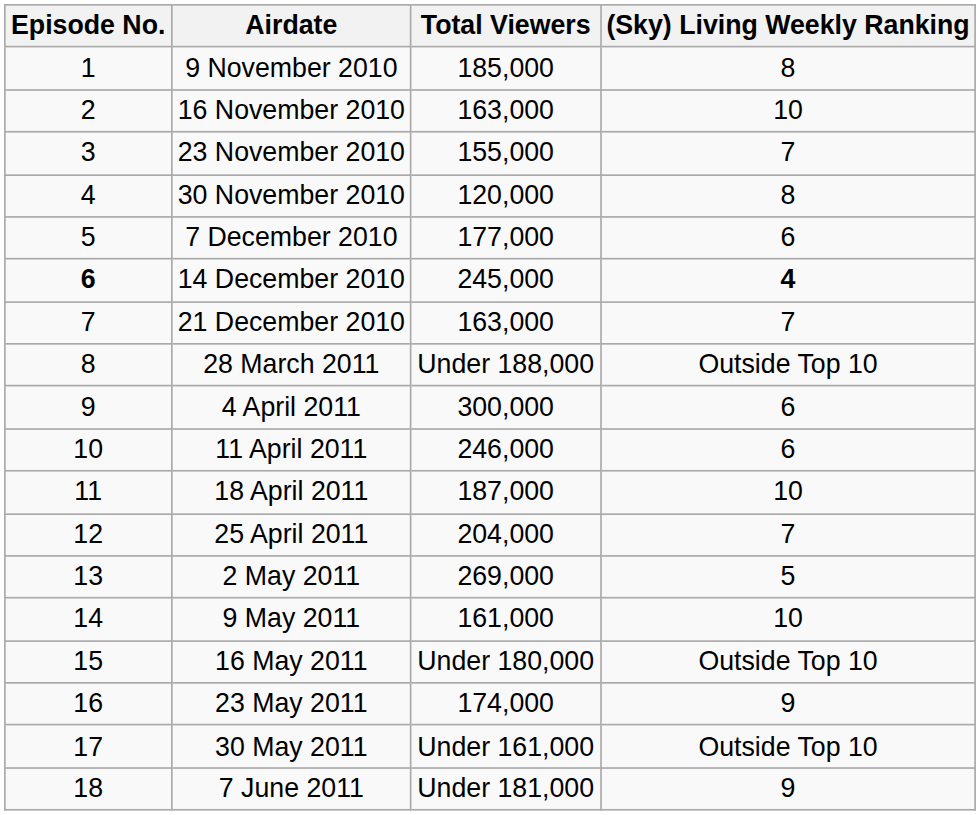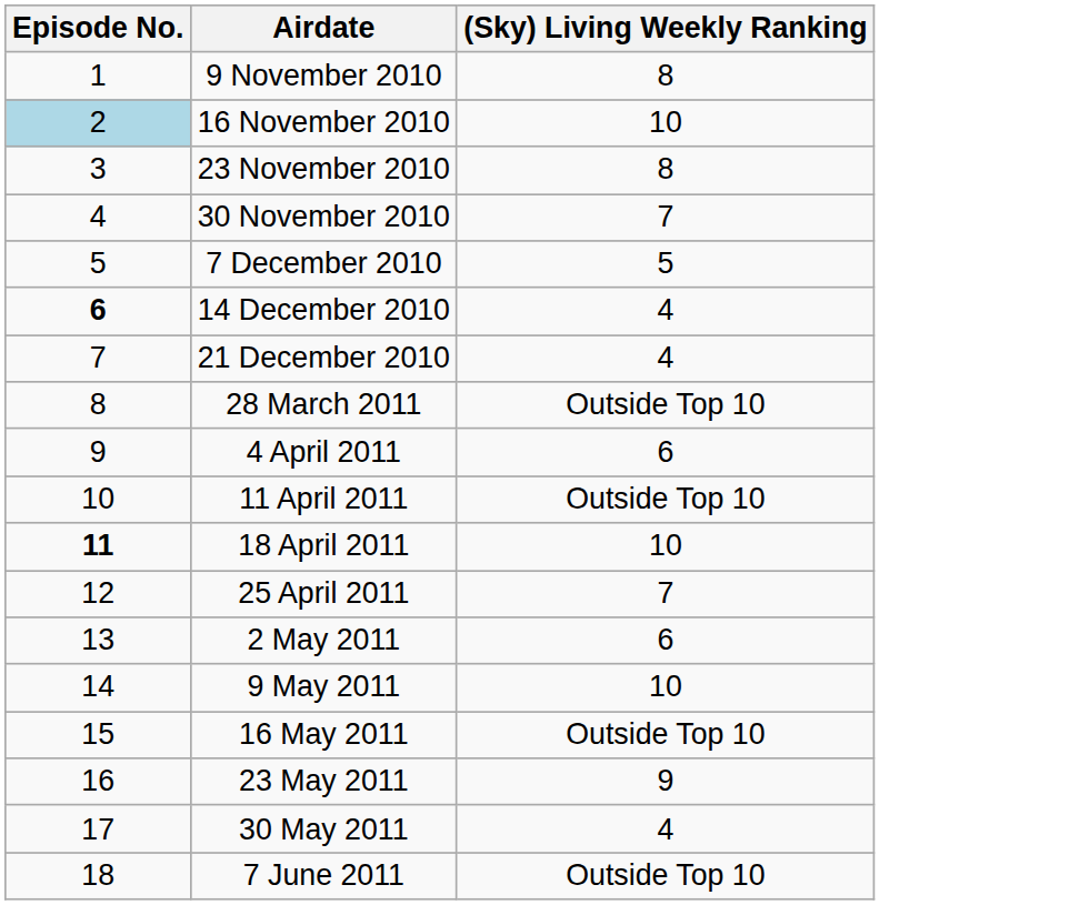 <table class="wikitable" style="text-align:center;">
 <tr>
 <th>Episode No.</th>
 <th>Airdate</th>
-<th>Total Viewers</th>
 <th>(Sky) Living Weekly Ranking</th>
 </tr>
 <tr>
 <td>1</td>
 <td>9 November 2010</td>
-<td>185,000</td>
 <td>8</td>
 </tr>
 <tr>
-<td>2</td>
+<td style="background: lightblue;">2</td>
 <td>16 November 2010</td>
-<td>163,000</td>
 <td>10</td>
 </tr>
 <tr>
 <td>3</td>
 <td>23 November 2010</td>
-<td>155,000</td>
-<td>7</td>
+<td>8</td>
 </tr>
 <tr>
 <td>4</td>
 <td>30 November 2010</td>
-<td>120,000</td>
-<td>8</td>
+<td>7</td>
 </tr>
 <tr>
 <td>5</td>
 <td>7 December 2010</td>
-<td>177,000</td>
-<td>6</td>
+<td>5</td>
 </tr>
 <tr>
 <td><strong>6</strong></td>
 <td>14 December 2010</td>
-<td>245,000</td>
-<td><strong>4</strong></td>
+<td>4</td>
 </tr>
 <tr>
 <td>7</td>
 <td>21 December 2010</td>
-<td>163,000</td>
-<td>7</td>
+<td>4</td>
 </tr>
 <tr>
 <td>8</td>
 <td>28 March 2011</td>
-<td>Under 188,000</td>
 <td>Outside Top 10</td>
 </tr>
 <tr>
 <td>9</td>
 <td>4 April 2011</td>
-<td>300,000</td>
 <td>6</td>
 </tr>
 <tr>
 <td>10</td>
 <td>11 April 2011</td>
-<td>246,000</td>
-<td>6</td>
+<td>Outside Top 10</td>
 </tr>
 <tr>
-<td>11</td>
+<td><strong>11</strong></td>
 <td>18 April 2011</td>
-<td>187,000</td>
 <td>10</td>
 </tr>
 <tr>
 <td>12</td>
 <td>25 April 2011</td>
-<td>204,000</td>
 <td>7</td>
 </tr>
 <tr>
 <td>13</td>
 <td>2 May 2011</td>
-<td>269,000</td>
-<td>5</td>
+<td>6</td>
 </tr>
 <tr>
 <td>14</td>
 <td>9 May 2011</td>
-<td>161,000</td>
 <td>10</td>
 </tr>
 <tr>
 <td>15</td>
 <td>16 May 2011</td>
-<td>Under 180,000</td>
 <td>Outside Top 10</td>
 </tr>
 <tr>
 <td>16</td>
 <td>23 May 2011</td>
-<td>174,000</td>
 <td>9</td>
 </tr>
 <tr>
 <td>17</td>
 <td>30 May 2011</td>
-<td>Under 161,000</td>
-<td>Outside Top 10</td>
+<td>4</td>
 </tr>
 <tr>
 <td>18</td>
 <td>7 June 2011</td>
-<td>Under 181,000</td>
-<td>9</td>
+<td>Outside Top 10</td>
 </tr>
 </table>
